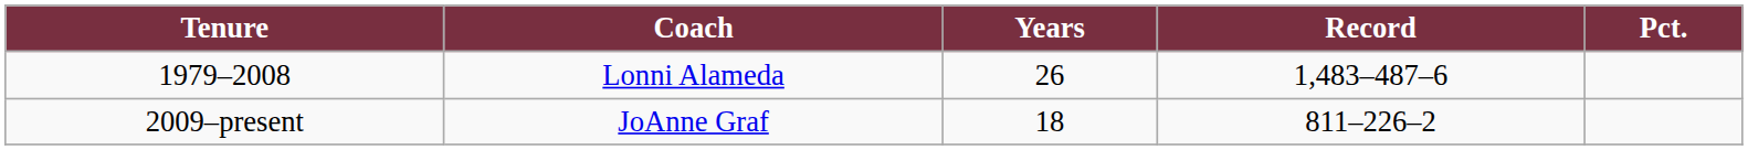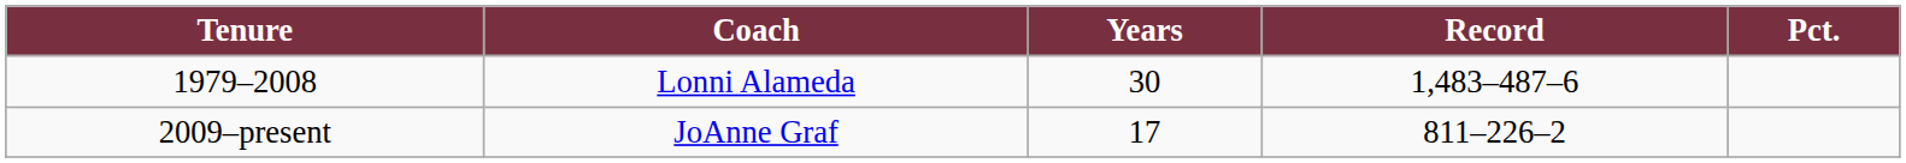 <table class="wikitable" style="width:75%;">
 <tr>
 <th style="background:#782F40; color:white;">Tenure</th>
 <th style="background:#782F40; color:white;">Coach</th>
 <th style="background:#782F40; color:white;">Years</th>
 <th style="background:#782F40; color:white;">Record</th>
 <th style="background:#782F40; color:white;">Pct.</th>
 </tr>
 <tr style="text-align:center;">
 <td>1979–2008</td>
 <td><a href='#'>Lonni Alameda</a></td>
-<td>26</td>
+<td>30</td>
 <td>1,483–487–6</td>
 <td></td>
 </tr>
 <tr style="text-align:center;">
 <td>2009–present</td>
 <td><a href='#'>JoAnne Graf</a></td>
-<td>18</td>
+<td>17</td>
 <td>811–226–2</td>
 <td></td>
 </tr>
 </table>
